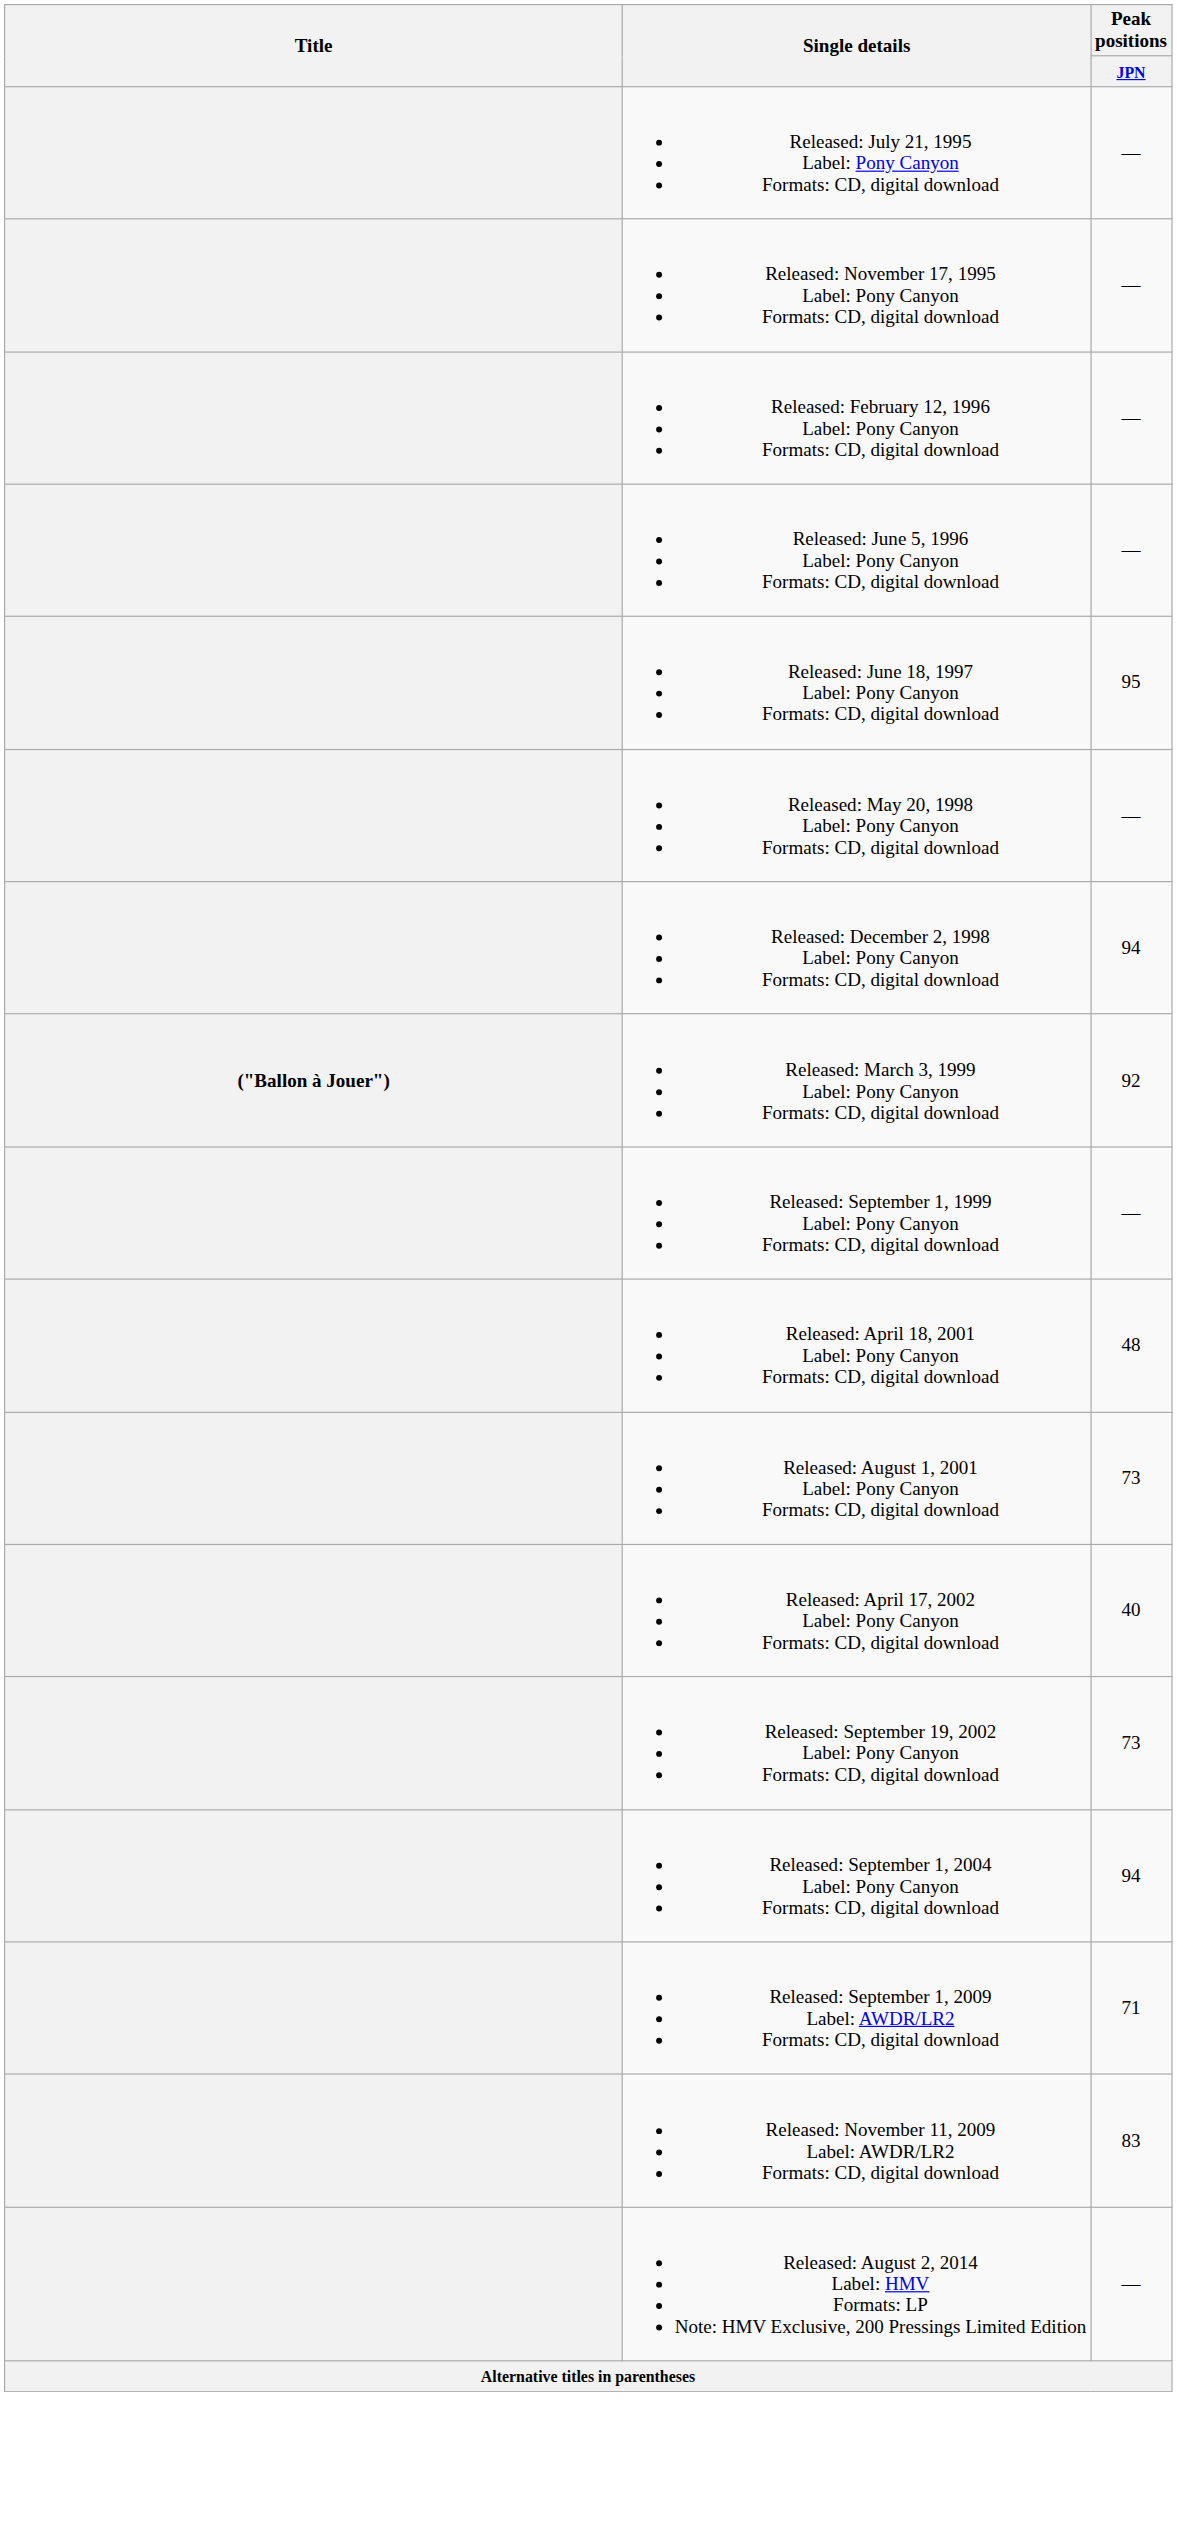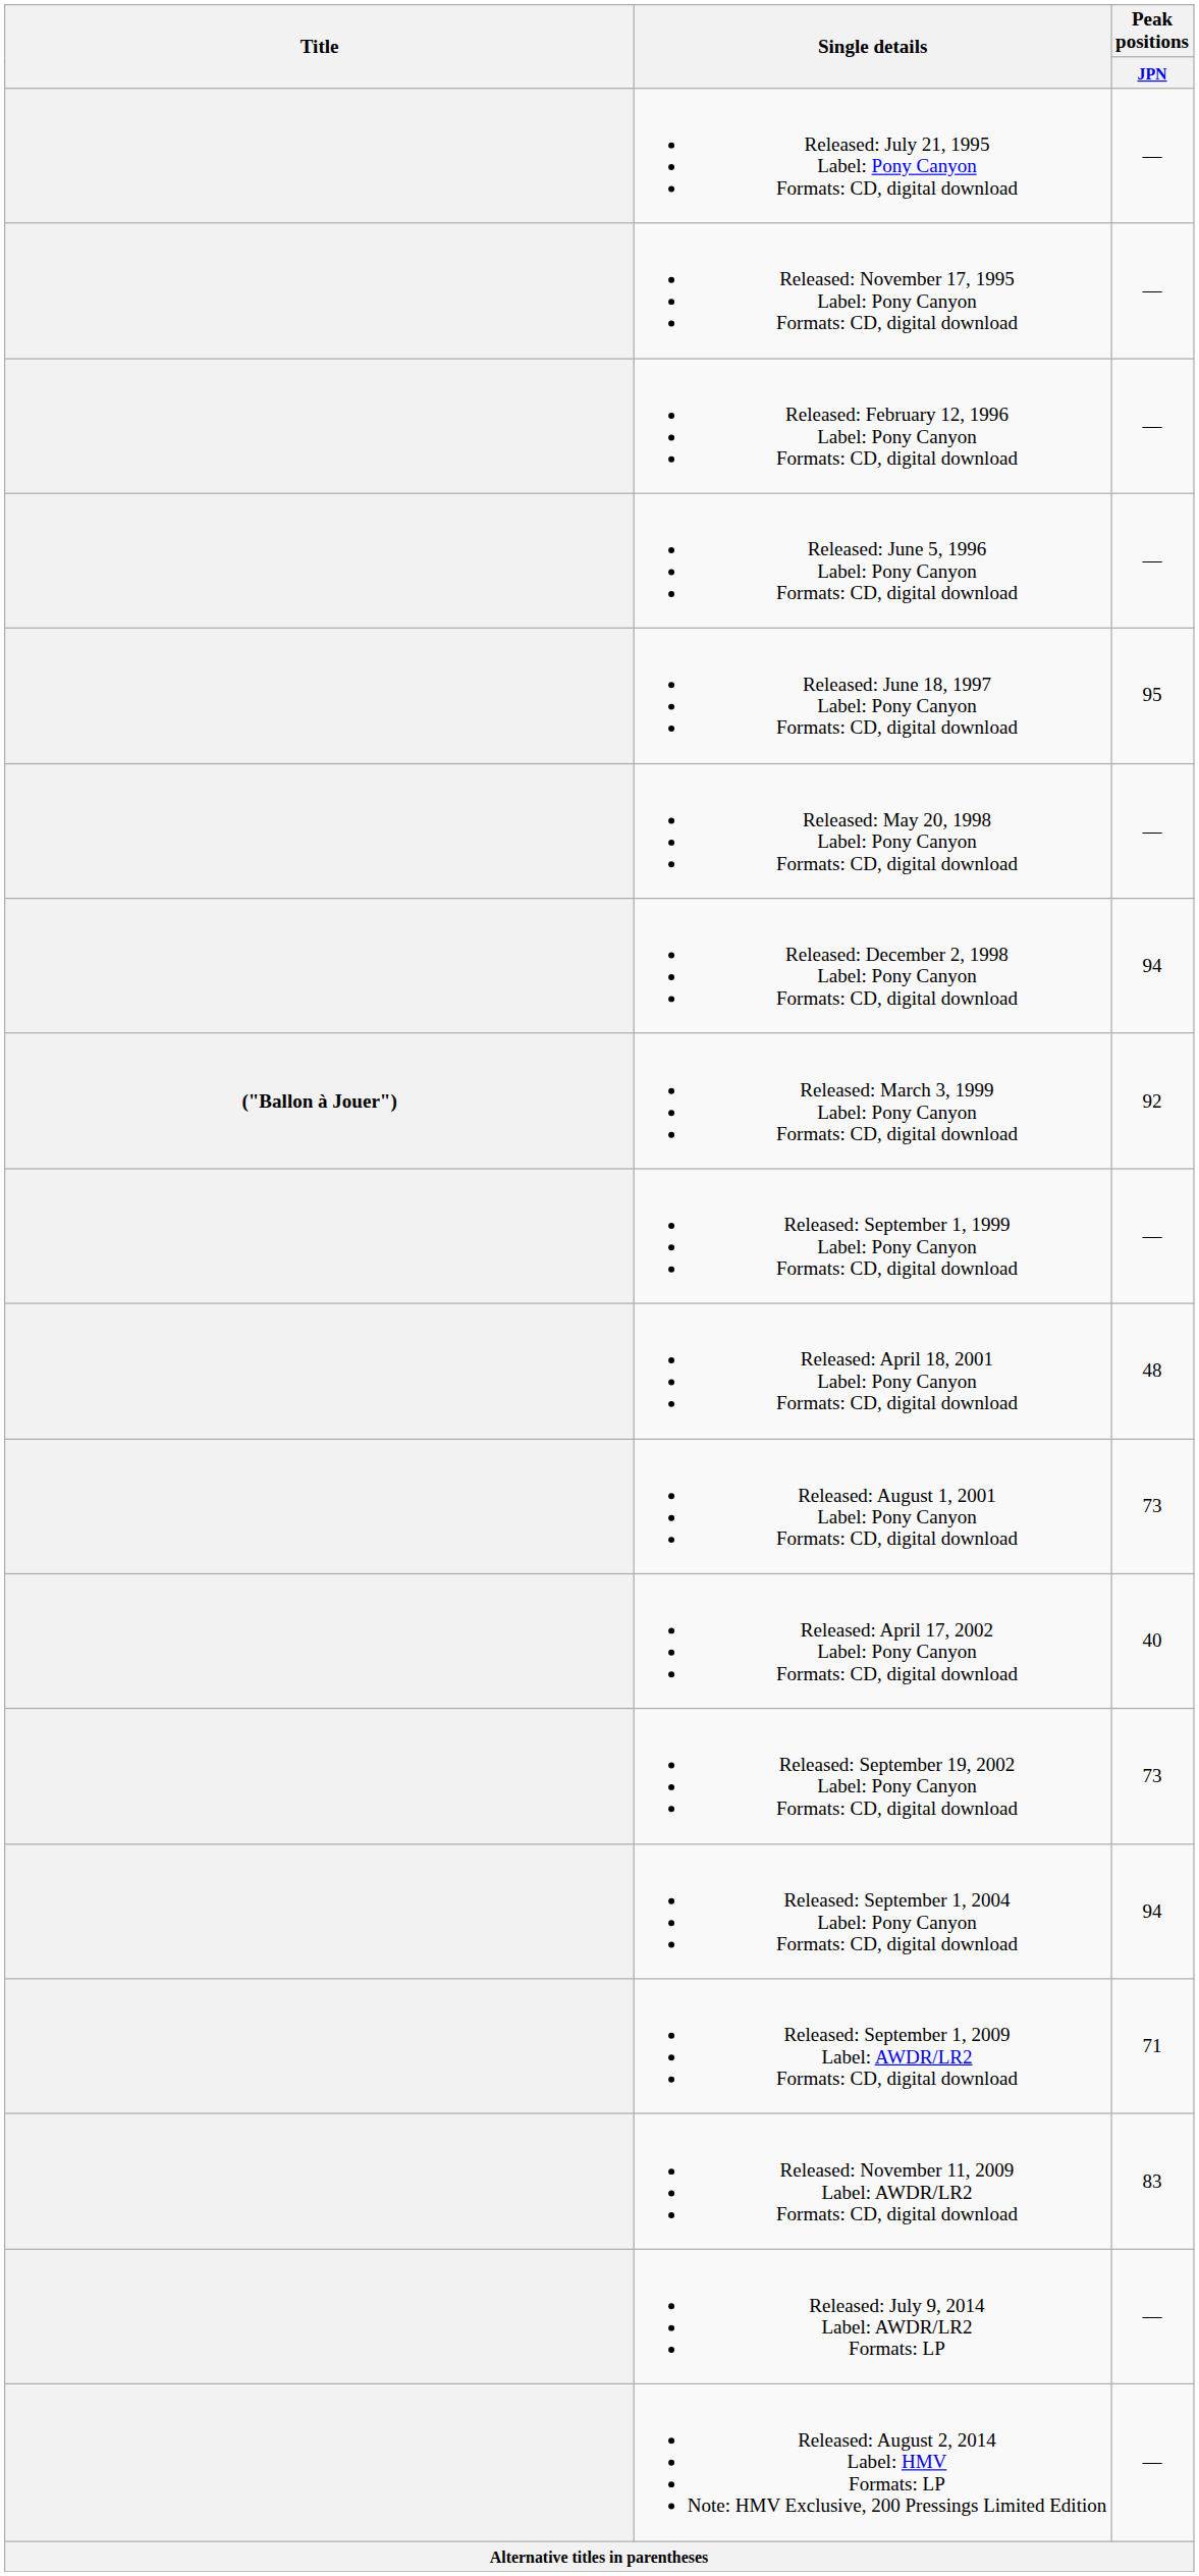 <table class="wikitable plainrowheaders" style="text-align:center;">
 <tr>
 <th rowspan="2" style="width:32em;">Title</th>
 <th rowspan="2">Single details</th>
 <th colspan="1">Peak positions</th>
 </tr>
 <tr>
 <th style="width:2.5em;"><small><a href='#'>JPN</a></small><br></th>
 </tr>
 <tr>
 <th scope="row"></th>
 <td><br><ul><li>Released: July 21, 1995 </li><li>Label: <a href='#'>Pony Canyon</a></li><li>Formats: CD, digital download</li></ul></td>
 <td>—</td>
 </tr>
 <tr>
 <th scope="row"></th>
 <td><br><ul><li>Released: November 17, 1995 </li><li>Label: Pony Canyon</li><li>Formats: CD, digital download</li></ul></td>
 <td>—</td>
 </tr>
 <tr>
 <th scope="row"></th>
 <td><br><ul><li>Released: February 12, 1996 </li><li>Label: Pony Canyon</li><li>Formats: CD, digital download</li></ul></td>
 <td>—</td>
 </tr>
 <tr>
 <th scope="row"></th>
 <td><br><ul><li>Released: June 5, 1996 </li><li>Label: Pony Canyon</li><li>Formats: CD, digital download</li></ul></td>
 <td>—</td>
 </tr>
 <tr>
 <th scope="row"></th>
 <td><br><ul><li>Released: June 18, 1997 </li><li>Label: Pony Canyon</li><li>Formats: CD, digital download</li></ul></td>
 <td>95</td>
 </tr>
 <tr>
 <th scope="row"></th>
 <td><br><ul><li>Released: May 20, 1998 </li><li>Label: Pony Canyon</li><li>Formats: CD, digital download</li></ul></td>
 <td>—</td>
 </tr>
 <tr>
 <th scope="row"></th>
 <td><br><ul><li>Released: December 2, 1998 </li><li>Label: Pony Canyon</li><li>Formats: CD, digital download</li></ul></td>
 <td>94</td>
 </tr>
 <tr>
 <th scope="row"> ("Ballon à Jouer")</th>
 <td><br><ul><li>Released: March 3, 1999 </li><li>Label: Pony Canyon</li><li>Formats: CD, digital download</li></ul></td>
 <td>92</td>
 </tr>
 <tr>
 <th scope="row"></th>
 <td><br><ul><li>Released: September 1, 1999 </li><li>Label: Pony Canyon</li><li>Formats: CD, digital download</li></ul></td>
 <td>—</td>
 </tr>
 <tr>
 <th scope="row"></th>
 <td><br><ul><li>Released: April 18, 2001 </li><li>Label: Pony Canyon</li><li>Formats: CD, digital download</li></ul></td>
 <td>48</td>
 </tr>
 <tr>
 <th scope="row"></th>
 <td><br><ul><li>Released: August 1, 2001 </li><li>Label: Pony Canyon</li><li>Formats: CD, digital download</li></ul></td>
 <td>73</td>
 </tr>
 <tr>
 <th scope="row"></th>
 <td><br><ul><li>Released: April 17, 2002 </li><li>Label: Pony Canyon</li><li>Formats: CD, digital download</li></ul></td>
 <td>40</td>
 </tr>
 <tr>
 <th scope="row"></th>
 <td><br><ul><li>Released: September 19, 2002 </li><li>Label: Pony Canyon</li><li>Formats: CD, digital download</li></ul></td>
 <td>73</td>
 </tr>
 <tr>
 <th scope="row"></th>
 <td><br><ul><li>Released: September 1, 2004 </li><li>Label: Pony Canyon</li><li>Formats: CD, digital download</li></ul></td>
 <td>94</td>
 </tr>
 <tr>
 <th scope="row"></th>
 <td><br><ul><li>Released: September 1, 2009 </li><li>Label: <a href='#'>AWDR/LR2</a></li><li>Formats: CD, digital download</li></ul></td>
 <td>71</td>
 </tr>
 <tr>
 <th scope="row"></th>
 <td><br><ul><li>Released: November 11, 2009 </li><li>Label: AWDR/LR2</li><li>Formats: CD, digital download</li></ul></td>
 <td>83</td>
 </tr>
 <tr>
 <th scope="row"></th>
+<td><br><ul><li>Released: July 9, 2014 </li><li>Label: AWDR/LR2</li><li>Formats: LP</li></ul></td>
+<td>—</td>
+</tr>
+<tr>
+<th scope="row"></th>
 <td><br><ul><li>Released: August 2, 2014 </li><li>Label: <a href='#'>HMV</a></li><li>Formats: LP</li><li>Note: HMV Exclusive, 200 Pressings Limited Edition</li></ul></td>
 <td>—</td>
 </tr>
 <tr>
 <th scope="row" colspan=3><small>Alternative titles in parentheses</small></th>
 </tr>
 </table>
